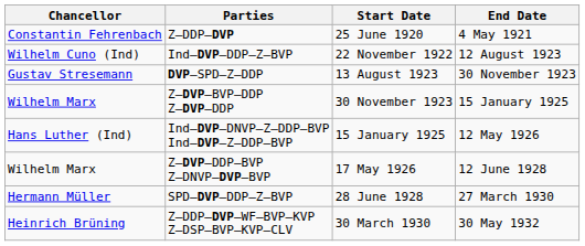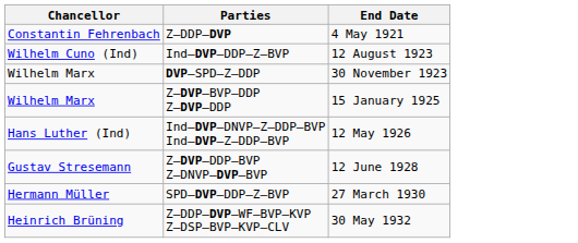 <table class="wikitable">
 <tr>
 <th>Chancellor</th>
 <th>Parties</th>
-<th>Start Date</th>
 <th>End Date</th>
 </tr>
 <tr>
 <td><a href='#'>Constantin Fehrenbach</a></td>
 <td>Z–DDP–<strong>DVP</strong></td>
-<td>25 June 1920</td>
 <td>4 May 1921</td>
 </tr>
 <tr>
 <td><a href='#'>Wilhelm Cuno</a> (Ind)</td>
 <td>Ind–<strong>DVP</strong>–DDP–Z–BVP</td>
-<td>22 November 1922</td>
 <td>12 August 1923</td>
 </tr>
 <tr>
-<td><a href='#'>Gustav Stresemann</a></td>
+<td>Wilhelm Marx</td>
 <td><strong>DVP</strong>–SPD–Z–DDP</td>
-<td>13 August 1923</td>
 <td>30 November 1923</td>
 </tr>
 <tr>
 <td><a href='#'>Wilhelm Marx</a></td>
 <td>Z–<strong>DVP</strong>–BVP–DDP<br>Z–<strong>DVP</strong>–DDP</td>
-<td>30 November 1923</td>
 <td>15 January 1925</td>
 </tr>
 <tr>
 <td><a href='#'>Hans Luther</a> (Ind)</td>
 <td>Ind–<strong>DVP</strong>–DNVP–Z–DDP–BVP<br>Ind–<strong>DVP</strong>–Z–DDP–BVP</td>
-<td>15 January 1925</td>
 <td>12 May 1926</td>
 </tr>
 <tr>
-<td>Wilhelm Marx</td>
+<td><a href='#'>Gustav Stresemann</a></td>
 <td>Z–<strong>DVP</strong>–DDP–BVP<br>Z–DNVP–<strong>DVP</strong>–BVP</td>
-<td>17 May 1926</td>
 <td>12 June 1928</td>
 </tr>
 <tr>
 <td><a href='#'>Hermann Müller</a></td>
 <td>SPD–<strong>DVP</strong>–DDP–Z–BVP</td>
-<td>28 June 1928</td>
 <td>27 March 1930</td>
 </tr>
 <tr>
 <td><a href='#'>Heinrich Brüning</a></td>
 <td>Z–DDP–<strong>DVP</strong>–WF–BVP–KVP<br>Z–DSP–BVP–KVP–CLV</td>
-<td>30 March 1930</td>
 <td>30 May 1932</td>
 </tr>
 </table>
